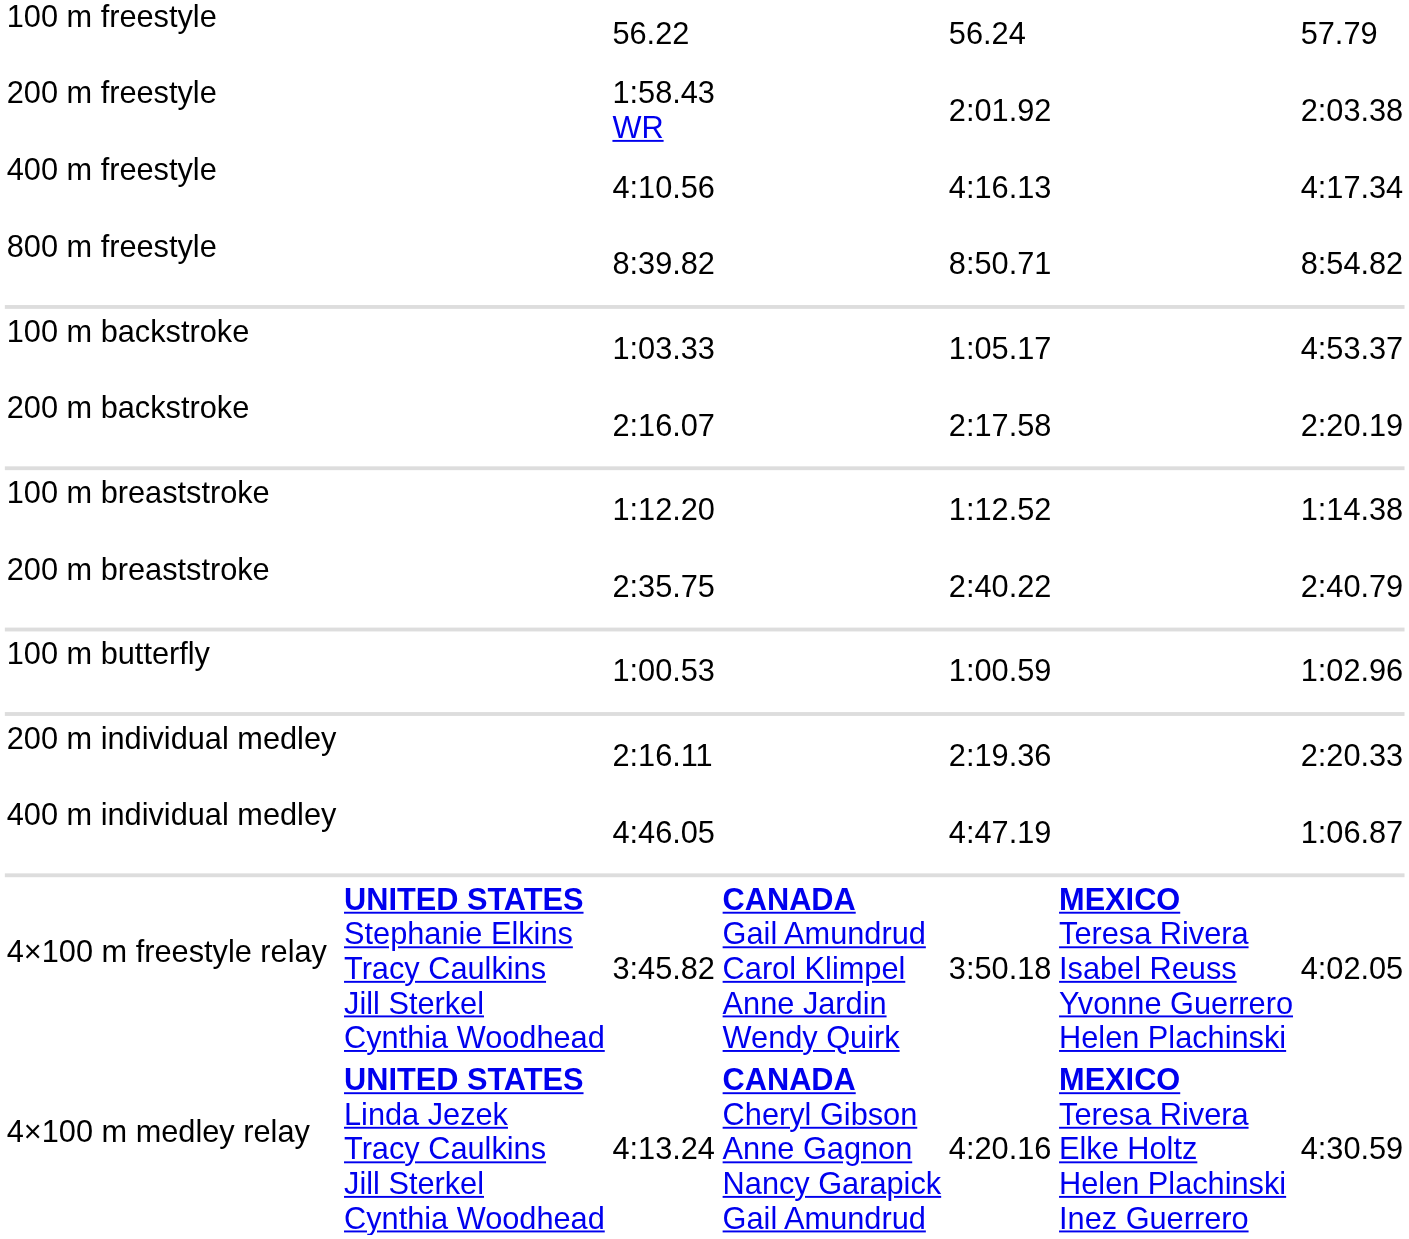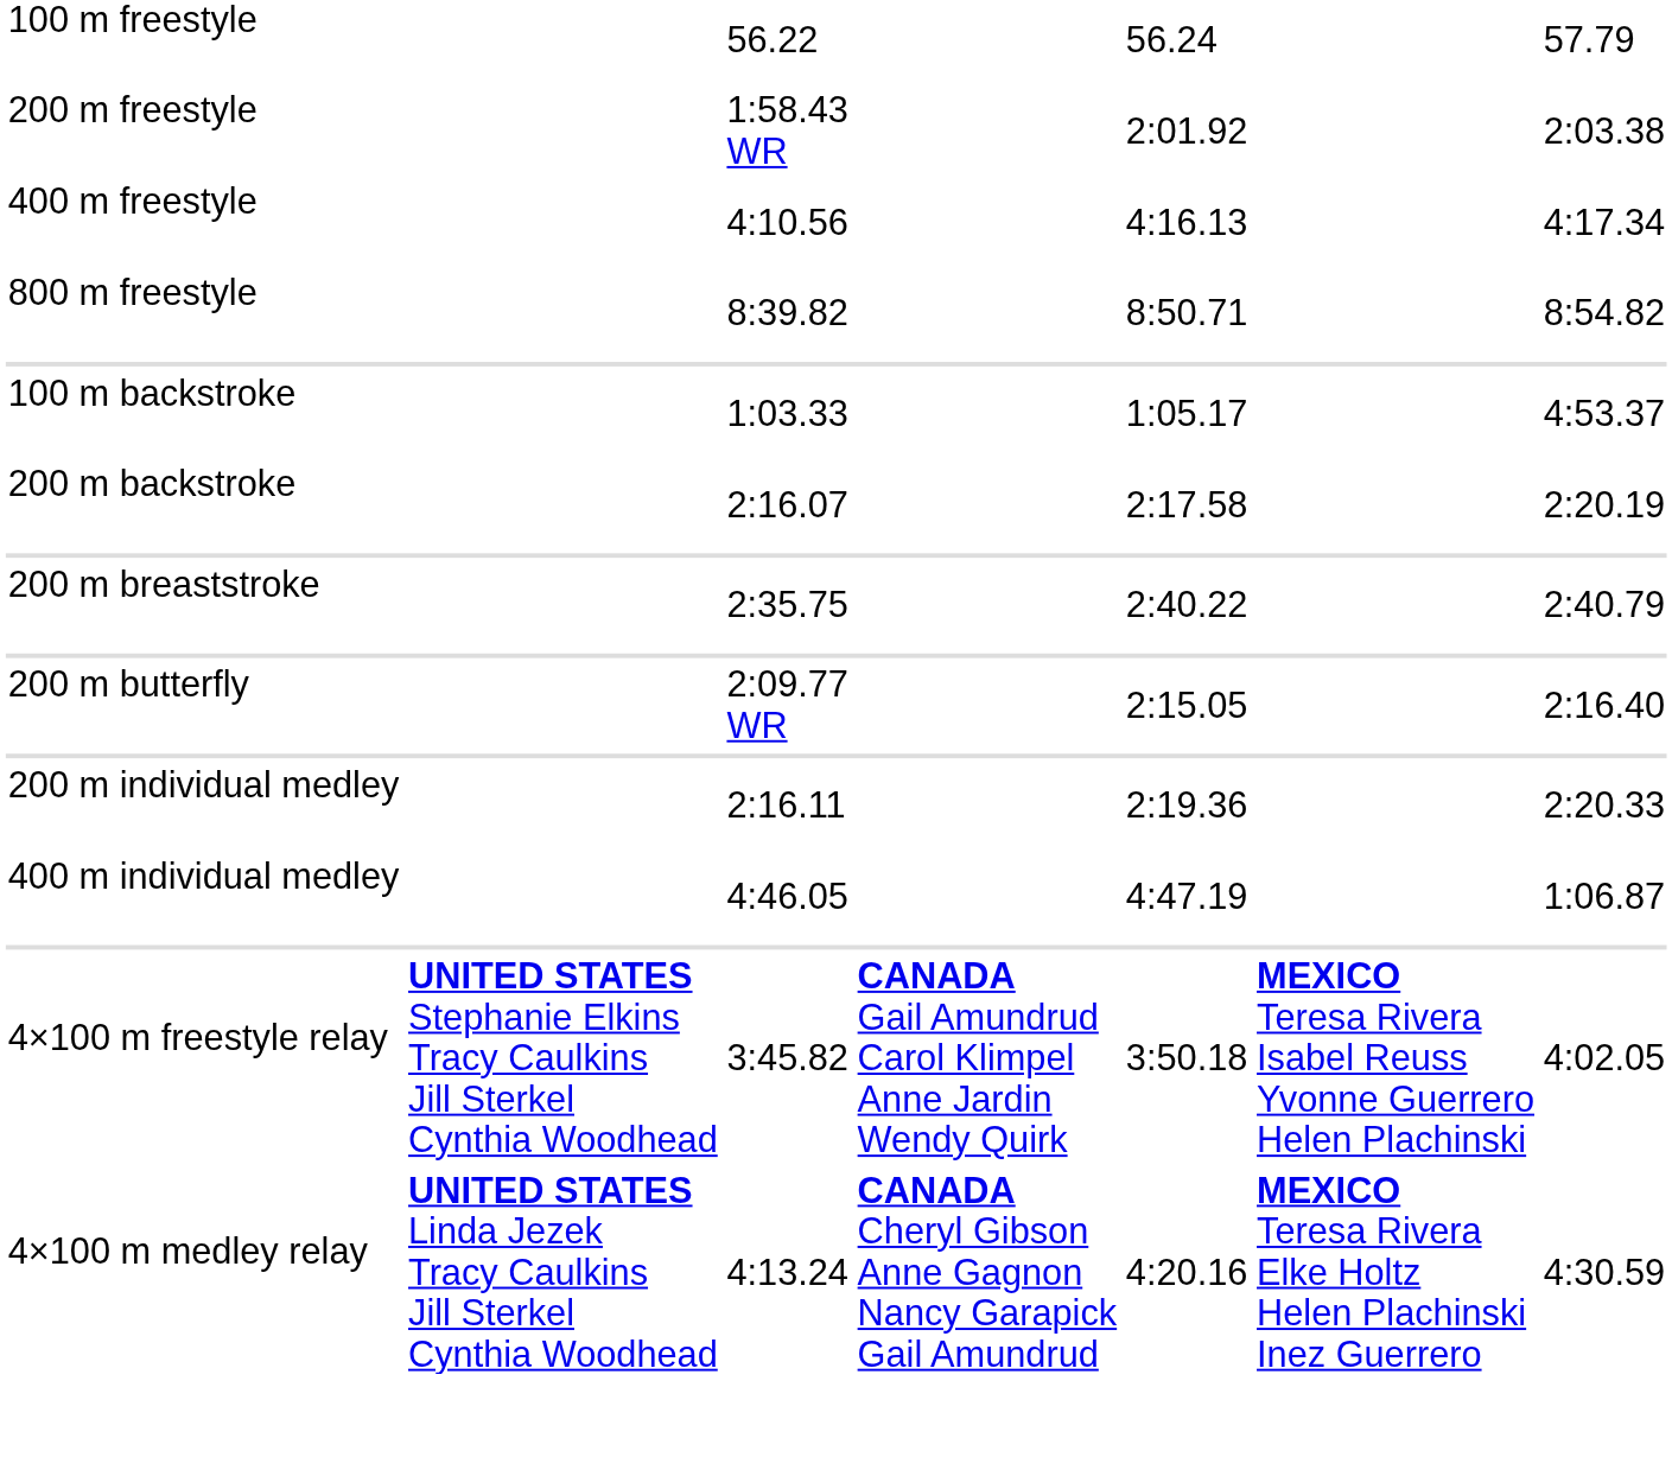 <table>
 <tr>
 <td>100 m freestyle <br>  </td>
 <td></td>
 <td>56.22</td>
 <td></td>
 <td>56.24</td>
 <td></td>
 <td>57.79</td>
 </tr>
 <tr>
 <td>200 m freestyle <br>  </td>
 <td></td>
 <td>1:58.43 <br><a href='#'>WR</a></td>
 <td></td>
 <td>2:01.92</td>
 <td></td>
 <td>2:03.38</td>
 </tr>
 <tr>
 <td>400 m freestyle <br>  </td>
 <td></td>
 <td>4:10.56</td>
 <td></td>
 <td>4:16.13</td>
 <td></td>
 <td>4:17.34</td>
 </tr>
 <tr>
 <td>800 m freestyle <br>  </td>
 <td></td>
 <td>8:39.82</td>
 <td></td>
 <td>8:50.71</td>
 <td></td>
 <td>8:54.82</td>
 </tr>
 <tr style="background:#ddd;">
 <td colspan=7></td>
 </tr>
 <tr>
 <td>100 m backstroke <br>  </td>
 <td></td>
 <td>1:03.33</td>
 <td></td>
 <td>1:05.17</td>
 <td></td>
 <td>4:53.37</td>
 </tr>
 <tr>
 <td>200 m backstroke <br>  </td>
 <td></td>
 <td>2:16.07</td>
 <td></td>
 <td>2:17.58</td>
 <td></td>
 <td>2:20.19</td>
 </tr>
 <tr style="background:#ddd;">
 <td colspan=7></td>
 </tr>
 <tr>
-<td>100 m breaststroke <br>  </td>
-<td></td>
-<td>1:12.20</td>
-<td></td>
-<td>1:12.52</td>
-<td></td>
-<td>1:14.38</td>
-</tr>
-<tr>
 <td>200 m breaststroke <br>  </td>
 <td></td>
 <td>2:35.75</td>
 <td></td>
 <td>2:40.22</td>
 <td></td>
 <td>2:40.79</td>
 </tr>
 <tr style="background:#ddd;">
 <td colspan=7></td>
 </tr>
 <tr>
-<td>100 m butterfly <br>  </td>
+<td>200 m butterfly <br>  </td>
 <td></td>
-<td>1:00.53</td>
+<td>2:09.77 <br><a href='#'>WR</a></td>
 <td></td>
-<td>1:00.59</td>
+<td>2:15.05</td>
 <td></td>
-<td>1:02.96</td>
+<td>2:16.40</td>
 </tr>
 <tr style="background:#ddd;">
 <td colspan=7></td>
 </tr>
 <tr>
 <td>200 m individual medley <br>  </td>
 <td></td>
 <td>2:16.11</td>
 <td></td>
 <td>2:19.36</td>
 <td></td>
 <td>2:20.33</td>
 </tr>
 <tr>
 <td>400 m individual medley <br>  </td>
 <td></td>
 <td>4:46.05</td>
 <td></td>
 <td>4:47.19</td>
 <td></td>
 <td>1:06.87</td>
 </tr>
 <tr style="background:#ddd;">
 <td colspan=7></td>
 </tr>
 <tr>
 <td>4×100 m freestyle relay <br>  </td>
 <td> <strong><a href='#'>UNITED STATES</a></strong><br><a href='#'>Stephanie Elkins</a><br><a href='#'>Tracy Caulkins</a><br><a href='#'>Jill Sterkel</a><br><a href='#'>Cynthia Woodhead</a></td>
 <td>3:45.82</td>
 <td> <strong><a href='#'>CANADA</a></strong><br><a href='#'>Gail Amundrud</a><br><a href='#'>Carol Klimpel</a><br><a href='#'>Anne Jardin</a><br><a href='#'>Wendy Quirk</a></td>
 <td>3:50.18</td>
 <td> <strong><a href='#'>MEXICO</a></strong><br><a href='#'>Teresa Rivera</a><br><a href='#'>Isabel Reuss</a><br><a href='#'>Yvonne Guerrero</a><br><a href='#'>Helen Plachinski</a></td>
 <td>4:02.05</td>
 </tr>
 <tr>
 <td>4×100 m medley relay <br>  </td>
 <td> <strong><a href='#'>UNITED STATES</a></strong><br><a href='#'>Linda Jezek</a><br><a href='#'>Tracy Caulkins</a><br><a href='#'>Jill Sterkel</a><br><a href='#'>Cynthia Woodhead</a></td>
 <td>4:13.24</td>
 <td> <strong><a href='#'>CANADA</a></strong><br><a href='#'>Cheryl Gibson</a><br><a href='#'>Anne Gagnon</a><br><a href='#'>Nancy Garapick</a><br><a href='#'>Gail Amundrud</a></td>
 <td>4:20.16</td>
 <td> <strong><a href='#'>MEXICO</a></strong><br><a href='#'>Teresa Rivera</a><br><a href='#'>Elke Holtz</a><br><a href='#'>Helen Plachinski</a><br><a href='#'>Inez Guerrero</a></td>
 <td>4:30.59</td>
 </tr>
 </table>
